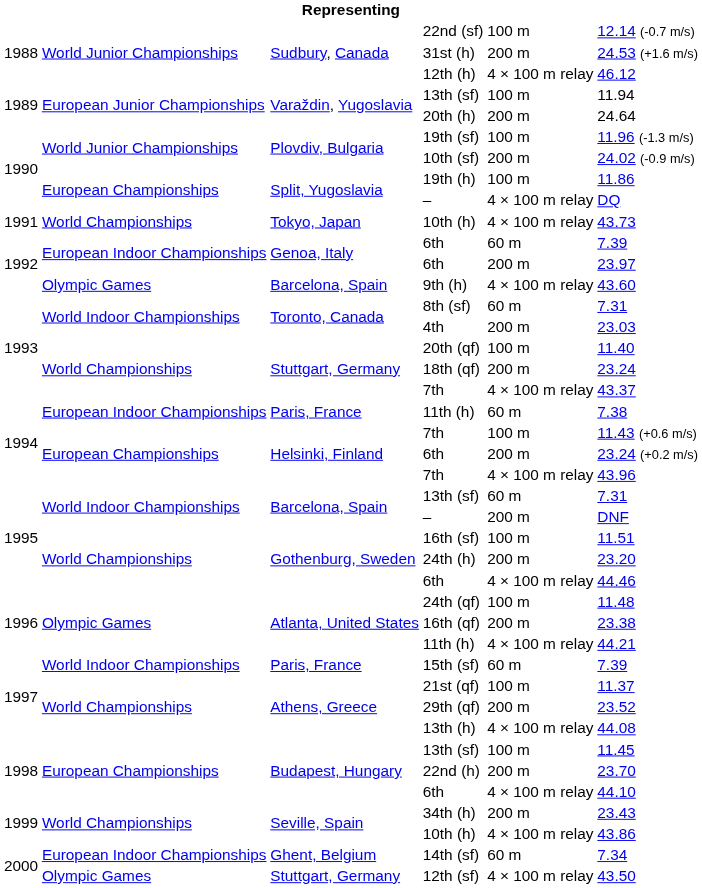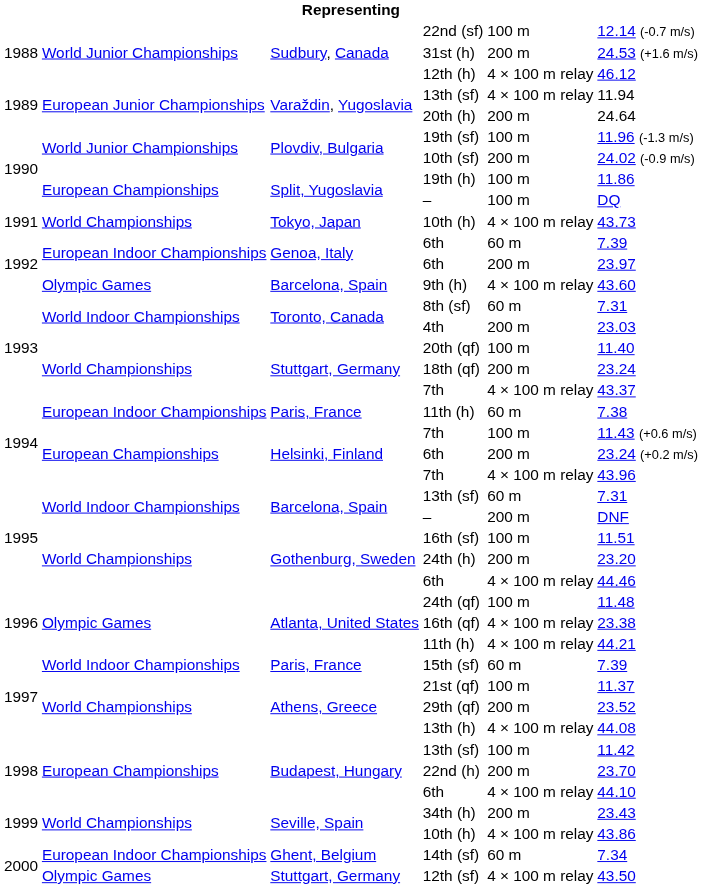 <table>
 <tr>
 <th colspan="6">Representing </th>
 </tr>
 <tr>
 <td rowspan=3>1988</td>
 <td rowspan=3><a href='#'>World Junior Championships</a></td>
 <td rowspan=3><a href='#'>Sudbury</a>, <a href='#'>Canada</a></td>
 <td>22nd (sf)</td>
 <td>100 m</td>
 <td><a href='#'>12.14</a> <small>(-0.7 m/s)</small></td>
 </tr>
 <tr>
 <td>31st (h)</td>
 <td>200 m</td>
 <td><a href='#'>24.53</a> <small>(+1.6 m/s)</small></td>
 </tr>
 <tr>
 <td>12th (h)</td>
 <td>4 × 100 m relay</td>
 <td><a href='#'>46.12</a></td>
 </tr>
 <tr>
 <td rowspan=2>1989</td>
 <td rowspan=2><a href='#'>European Junior Championships</a></td>
 <td rowspan=2><a href='#'>Varaždin</a>, <a href='#'>Yugoslavia</a></td>
 <td>13th (sf)</td>
-<td>100 m</td>
+<td>4 × 100 m relay</td>
 <td>11.94</td>
 </tr>
 <tr>
 <td>20th (h)</td>
 <td>200 m</td>
 <td>24.64</td>
 </tr>
 <tr>
 <td rowspan=4>1990</td>
 <td rowspan=2><a href='#'>World Junior Championships</a></td>
 <td rowspan=2><a href='#'>Plovdiv, Bulgaria</a></td>
 <td>19th (sf)</td>
 <td>100 m</td>
 <td><a href='#'>11.96</a> <small>(-1.3 m/s)</small></td>
 </tr>
 <tr>
 <td>10th (sf)</td>
 <td>200 m</td>
 <td><a href='#'>24.02</a> <small>(-0.9 m/s)</small></td>
 </tr>
 <tr>
 <td rowspan=2><a href='#'>European Championships</a></td>
 <td rowspan=2><a href='#'>Split, Yugoslavia</a></td>
 <td>19th (h)</td>
 <td>100 m</td>
 <td><a href='#'>11.86</a></td>
 </tr>
 <tr>
 <td>–</td>
-<td>4 × 100 m relay</td>
+<td>100 m</td>
 <td><a href='#'>DQ</a></td>
 </tr>
 <tr>
 <td>1991</td>
 <td><a href='#'>World Championships</a></td>
 <td><a href='#'>Tokyo, Japan</a></td>
 <td>10th (h)</td>
 <td>4 × 100 m relay</td>
 <td><a href='#'>43.73</a></td>
 </tr>
 <tr>
 <td rowspan=3>1992</td>
 <td rowspan=2><a href='#'>European Indoor Championships</a></td>
 <td rowspan=2><a href='#'>Genoa, Italy</a></td>
 <td>6th</td>
 <td>60 m</td>
 <td><a href='#'>7.39</a></td>
 </tr>
 <tr>
 <td>6th</td>
 <td>200 m</td>
 <td><a href='#'>23.97</a></td>
 </tr>
 <tr>
 <td><a href='#'>Olympic Games</a></td>
 <td><a href='#'>Barcelona, Spain</a></td>
 <td>9th (h)</td>
 <td>4 × 100 m relay</td>
 <td><a href='#'>43.60</a></td>
 </tr>
 <tr>
 <td rowspan=5>1993</td>
 <td rowspan=2><a href='#'>World Indoor Championships</a></td>
 <td rowspan=2><a href='#'>Toronto, Canada</a></td>
 <td>8th (sf)</td>
 <td>60 m</td>
 <td><a href='#'>7.31</a></td>
 </tr>
 <tr>
 <td>4th</td>
 <td>200 m</td>
 <td><a href='#'>23.03</a></td>
 </tr>
 <tr>
 <td rowspan=3><a href='#'>World Championships</a></td>
 <td rowspan=3><a href='#'>Stuttgart, Germany</a></td>
 <td>20th (qf)</td>
 <td>100 m</td>
 <td><a href='#'>11.40</a></td>
 </tr>
 <tr>
 <td>18th (qf)</td>
 <td>200 m</td>
 <td><a href='#'>23.24</a></td>
 </tr>
 <tr>
 <td>7th</td>
 <td>4 × 100 m relay</td>
 <td><a href='#'>43.37</a></td>
 </tr>
 <tr>
 <td rowspan=4>1994</td>
 <td><a href='#'>European Indoor Championships</a></td>
 <td><a href='#'>Paris, France</a></td>
 <td>11th (h)</td>
 <td>60 m</td>
 <td><a href='#'>7.38</a></td>
 </tr>
 <tr>
 <td rowspan=3><a href='#'>European Championships</a></td>
 <td rowspan=3><a href='#'>Helsinki, Finland</a></td>
 <td>7th</td>
 <td>100 m</td>
 <td><a href='#'>11.43</a> <small>(+0.6 m/s)</small></td>
 </tr>
 <tr>
 <td>6th</td>
 <td>200 m</td>
 <td><a href='#'>23.24</a> <small>(+0.2 m/s)</small></td>
 </tr>
 <tr>
 <td>7th</td>
 <td>4 × 100 m relay</td>
 <td><a href='#'>43.96</a></td>
 </tr>
 <tr>
 <td rowspan=5>1995</td>
 <td rowspan=2><a href='#'>World Indoor Championships</a></td>
 <td rowspan=2><a href='#'>Barcelona, Spain</a></td>
 <td>13th (sf)</td>
 <td>60 m</td>
 <td><a href='#'>7.31</a></td>
 </tr>
 <tr>
 <td>–</td>
 <td>200 m</td>
 <td><a href='#'>DNF</a></td>
 </tr>
 <tr>
 <td rowspan=3><a href='#'>World Championships</a></td>
 <td rowspan=3><a href='#'>Gothenburg, Sweden</a></td>
 <td>16th (sf)</td>
 <td>100 m</td>
 <td><a href='#'>11.51</a></td>
 </tr>
 <tr>
 <td>24th (h)</td>
 <td>200 m</td>
 <td><a href='#'>23.20</a></td>
 </tr>
 <tr>
 <td>6th</td>
 <td>4 × 100 m relay</td>
 <td><a href='#'>44.46</a></td>
 </tr>
 <tr>
 <td rowspan=3>1996</td>
 <td rowspan=3><a href='#'>Olympic Games</a></td>
 <td rowspan=3><a href='#'>Atlanta, United States</a></td>
 <td>24th (qf)</td>
 <td>100 m</td>
 <td><a href='#'>11.48</a></td>
 </tr>
 <tr>
 <td>16th (qf)</td>
-<td>200 m</td>
+<td>4 × 100 m relay</td>
 <td><a href='#'>23.38</a></td>
 </tr>
 <tr>
 <td>11th (h)</td>
 <td>4 × 100 m relay</td>
 <td><a href='#'>44.21</a></td>
 </tr>
 <tr>
 <td rowspan=4>1997</td>
 <td><a href='#'>World Indoor Championships</a></td>
 <td><a href='#'>Paris, France</a></td>
 <td>15th (sf)</td>
 <td>60 m</td>
 <td><a href='#'>7.39</a></td>
 </tr>
 <tr>
 <td rowspan=3><a href='#'>World Championships</a></td>
 <td rowspan=3><a href='#'>Athens, Greece</a></td>
 <td>21st (qf)</td>
 <td>100 m</td>
 <td><a href='#'>11.37</a></td>
 </tr>
 <tr>
 <td>29th (qf)</td>
 <td>200 m</td>
 <td><a href='#'>23.52</a></td>
 </tr>
 <tr>
 <td>13th (h)</td>
 <td>4 × 100 m relay</td>
 <td><a href='#'>44.08</a></td>
 </tr>
 <tr>
 <td rowspan=3>1998</td>
 <td rowspan=3><a href='#'>European Championships</a></td>
 <td rowspan=3><a href='#'>Budapest, Hungary</a></td>
 <td>13th (sf)</td>
 <td>100 m</td>
-<td><a href='#'>11.45</a></td>
+<td><a href='#'>11.42</a></td>
 </tr>
 <tr>
 <td>22nd (h)</td>
 <td>200 m</td>
 <td><a href='#'>23.70</a></td>
 </tr>
 <tr>
 <td>6th</td>
 <td>4 × 100 m relay</td>
 <td><a href='#'>44.10</a></td>
 </tr>
 <tr>
 <td rowspan=2>1999</td>
 <td rowspan=2><a href='#'>World Championships</a></td>
 <td rowspan=2><a href='#'>Seville, Spain</a></td>
 <td>34th (h)</td>
 <td>200 m</td>
 <td><a href='#'>23.43</a></td>
 </tr>
 <tr>
 <td>10th (h)</td>
 <td>4 × 100 m relay</td>
 <td><a href='#'>43.86</a></td>
 </tr>
 <tr>
 <td rowspan=2>2000</td>
 <td><a href='#'>European Indoor Championships</a></td>
 <td><a href='#'>Ghent, Belgium</a></td>
 <td>14th (sf)</td>
 <td>60 m</td>
 <td><a href='#'>7.34</a></td>
 </tr>
 <tr>
 <td><a href='#'>Olympic Games</a></td>
 <td><a href='#'>Stuttgart, Germany</a></td>
 <td>12th (sf)</td>
 <td>4 × 100 m relay</td>
 <td><a href='#'>43.50</a></td>
 </tr>
 </table>
